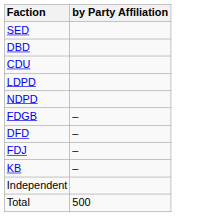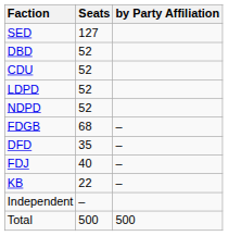 <table class="wikitable zebra">
 <tr>
 <th style="text-align:left">Faction</th>
+<th style="text-align:left">Seats</th>
 <th style="text-align:left">by Party Affiliation</th>
 </tr>
 <tr>
 <td><a href='#'>SED</a></td>
+<td>127</td>
 <td></td>
 </tr>
 <tr>
 <td><a href='#'>DBD</a></td>
+<td>52</td>
 <td></td>
 </tr>
 <tr>
 <td><a href='#'>CDU</a></td>
+<td>52</td>
 <td></td>
 </tr>
 <tr>
 <td><a href='#'>LDPD</a></td>
+<td>52</td>
 <td></td>
 </tr>
 <tr>
 <td><a href='#'>NDPD</a></td>
+<td>52</td>
 <td></td>
 </tr>
 <tr>
 <td><a href='#'>FDGB</a></td>
+<td>68</td>
 <td>–</td>
 </tr>
 <tr>
 <td><a href='#'>DFD</a></td>
+<td>35</td>
 <td>–</td>
 </tr>
 <tr>
 <td><a href='#'>FDJ</a></td>
+<td>40</td>
 <td>–</td>
 </tr>
 <tr>
 <td><a href='#'>KB</a></td>
+<td>22</td>
 <td>–</td>
 </tr>
 <tr>
 <td>Independent</td>
+<td>–</td>
 <td></td>
 </tr>
 <tr>
 <td>Total</td>
 <td>500</td>
+<td>500</td>
 </tr>
 </table>
